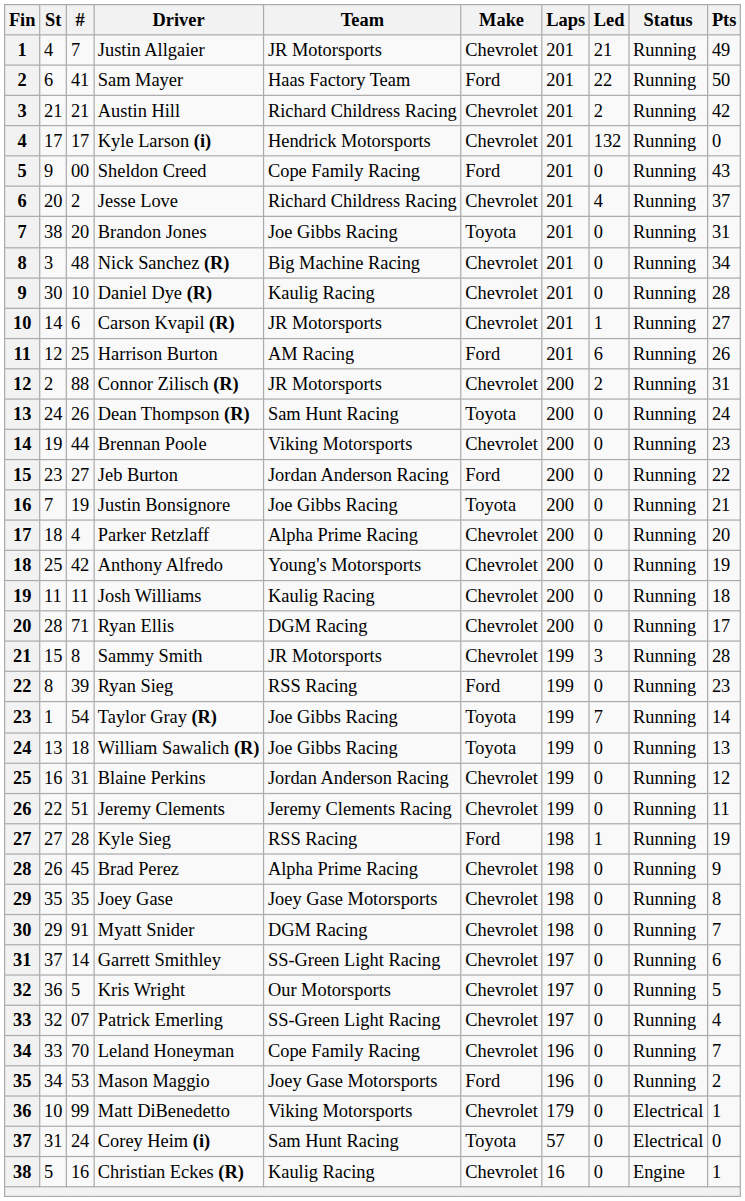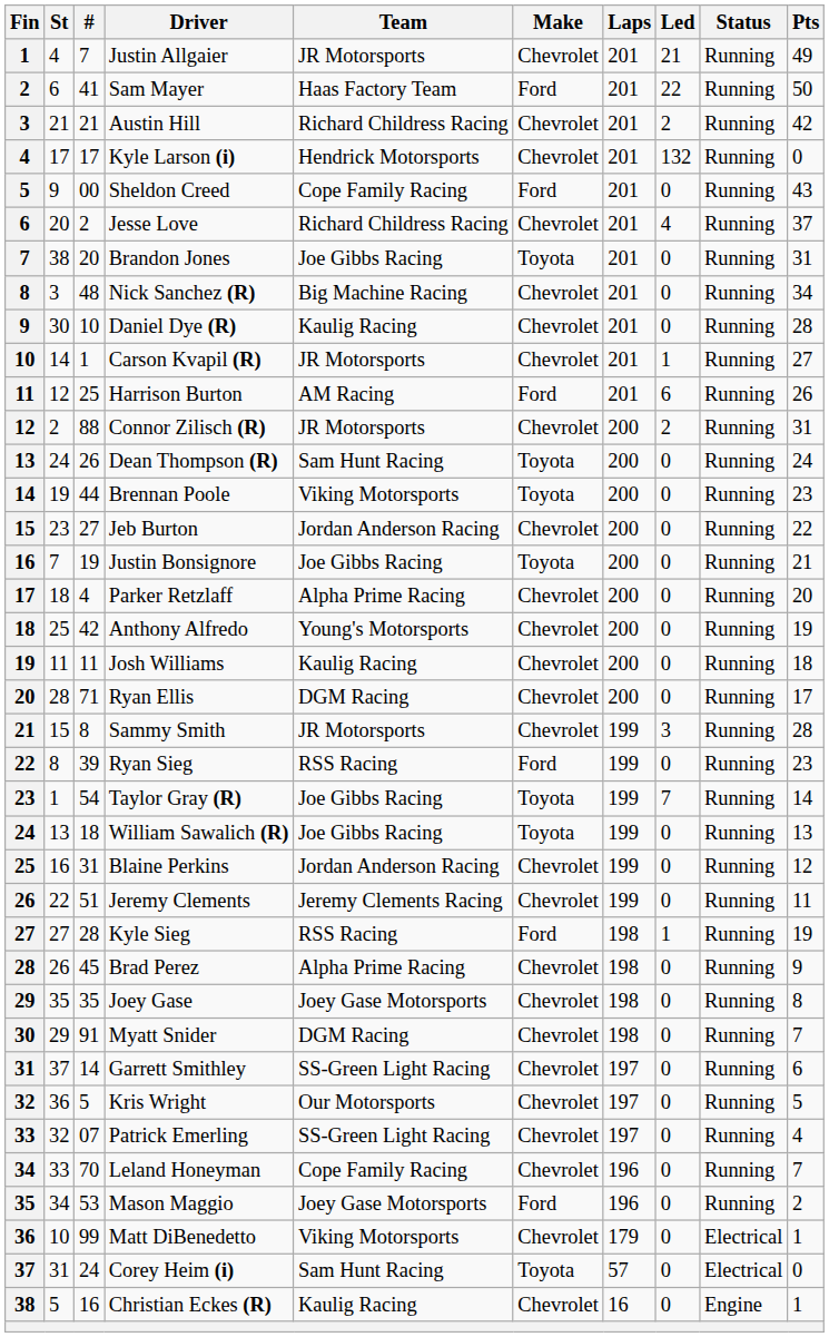 <table class="wikitable" style="font-size:95%">
 <tr>
 <th>Fin</th>
 <th>St</th>
 <th>#</th>
 <th>Driver</th>
 <th>Team</th>
 <th>Make</th>
 <th>Laps</th>
 <th>Led</th>
 <th>Status</th>
 <th>Pts</th>
 </tr>
 <tr>
 <th>1</th>
 <td>4</td>
 <td>7</td>
 <td>Justin Allgaier</td>
 <td>JR Motorsports</td>
 <td>Chevrolet</td>
 <td>201</td>
 <td>21</td>
 <td>Running</td>
 <td>49</td>
 </tr>
 <tr>
 <th>2</th>
 <td>6</td>
 <td>41</td>
 <td>Sam Mayer</td>
 <td>Haas Factory Team</td>
 <td>Ford</td>
 <td>201</td>
 <td>22</td>
 <td>Running</td>
 <td>50</td>
 </tr>
 <tr>
 <th>3</th>
 <td>21</td>
 <td>21</td>
 <td>Austin Hill</td>
 <td>Richard Childress Racing</td>
 <td>Chevrolet</td>
 <td>201</td>
 <td>2</td>
 <td>Running</td>
 <td>42</td>
 </tr>
 <tr>
 <th>4</th>
 <td>17</td>
 <td>17</td>
 <td>Kyle Larson <strong>(i)</strong></td>
 <td>Hendrick Motorsports</td>
 <td>Chevrolet</td>
 <td>201</td>
 <td>132</td>
 <td>Running</td>
 <td>0</td>
 </tr>
 <tr>
 <th>5</th>
 <td>9</td>
 <td>00</td>
 <td>Sheldon Creed</td>
 <td>Cope Family Racing</td>
 <td>Ford</td>
 <td>201</td>
 <td>0</td>
 <td>Running</td>
 <td>43</td>
 </tr>
 <tr>
 <th>6</th>
 <td>20</td>
 <td>2</td>
 <td>Jesse Love</td>
 <td>Richard Childress Racing</td>
 <td>Chevrolet</td>
 <td>201</td>
 <td>4</td>
 <td>Running</td>
 <td>37</td>
 </tr>
 <tr>
 <th>7</th>
 <td>38</td>
 <td>20</td>
 <td>Brandon Jones</td>
 <td>Joe Gibbs Racing</td>
 <td>Toyota</td>
 <td>201</td>
 <td>0</td>
 <td>Running</td>
 <td>31</td>
 </tr>
 <tr>
 <th>8</th>
 <td>3</td>
 <td>48</td>
 <td>Nick Sanchez <strong>(R)</strong></td>
 <td>Big Machine Racing</td>
 <td>Chevrolet</td>
 <td>201</td>
 <td>0</td>
 <td>Running</td>
 <td>34</td>
 </tr>
 <tr>
 <th>9</th>
 <td>30</td>
 <td>10</td>
 <td>Daniel Dye <strong>(R)</strong></td>
 <td>Kaulig Racing</td>
 <td>Chevrolet</td>
 <td>201</td>
 <td>0</td>
 <td>Running</td>
 <td>28</td>
 </tr>
 <tr>
 <th>10</th>
 <td>14</td>
-<td>6</td>
+<td>1</td>
 <td>Carson Kvapil <strong>(R)</strong></td>
 <td>JR Motorsports</td>
 <td>Chevrolet</td>
 <td>201</td>
 <td>1</td>
 <td>Running</td>
 <td>27</td>
 </tr>
 <tr>
 <th>11</th>
 <td>12</td>
 <td>25</td>
 <td>Harrison Burton</td>
 <td>AM Racing</td>
 <td>Ford</td>
 <td>201</td>
 <td>6</td>
 <td>Running</td>
 <td>26</td>
 </tr>
 <tr>
 <th>12</th>
 <td>2</td>
 <td>88</td>
 <td>Connor Zilisch <strong>(R)</strong></td>
 <td>JR Motorsports</td>
 <td>Chevrolet</td>
 <td>200</td>
 <td>2</td>
 <td>Running</td>
 <td>31</td>
 </tr>
 <tr>
 <th>13</th>
 <td>24</td>
 <td>26</td>
 <td>Dean Thompson <strong>(R)</strong></td>
 <td>Sam Hunt Racing</td>
 <td>Toyota</td>
 <td>200</td>
 <td>0</td>
 <td>Running</td>
 <td>24</td>
 </tr>
 <tr>
 <th>14</th>
 <td>19</td>
 <td>44</td>
 <td>Brennan Poole</td>
 <td>Viking Motorsports</td>
-<td>Chevrolet</td>
+<td>Toyota</td>
 <td>200</td>
 <td>0</td>
 <td>Running</td>
 <td>23</td>
 </tr>
 <tr>
 <th>15</th>
 <td>23</td>
 <td>27</td>
 <td>Jeb Burton</td>
 <td>Jordan Anderson Racing</td>
-<td>Ford</td>
+<td>Chevrolet</td>
 <td>200</td>
 <td>0</td>
 <td>Running</td>
 <td>22</td>
 </tr>
 <tr>
 <th>16</th>
 <td>7</td>
 <td>19</td>
 <td>Justin Bonsignore</td>
 <td>Joe Gibbs Racing</td>
 <td>Toyota</td>
 <td>200</td>
 <td>0</td>
 <td>Running</td>
 <td>21</td>
 </tr>
 <tr>
 <th>17</th>
 <td>18</td>
 <td>4</td>
 <td>Parker Retzlaff</td>
 <td>Alpha Prime Racing</td>
 <td>Chevrolet</td>
 <td>200</td>
 <td>0</td>
 <td>Running</td>
 <td>20</td>
 </tr>
 <tr>
 <th>18</th>
 <td>25</td>
 <td>42</td>
 <td>Anthony Alfredo</td>
 <td>Young's Motorsports</td>
 <td>Chevrolet</td>
 <td>200</td>
 <td>0</td>
 <td>Running</td>
 <td>19</td>
 </tr>
 <tr>
 <th>19</th>
 <td>11</td>
 <td>11</td>
 <td>Josh Williams</td>
 <td>Kaulig Racing</td>
 <td>Chevrolet</td>
 <td>200</td>
 <td>0</td>
 <td>Running</td>
 <td>18</td>
 </tr>
 <tr>
 <th>20</th>
 <td>28</td>
 <td>71</td>
 <td>Ryan Ellis</td>
 <td>DGM Racing</td>
 <td>Chevrolet</td>
 <td>200</td>
 <td>0</td>
 <td>Running</td>
 <td>17</td>
 </tr>
 <tr>
 <th>21</th>
 <td>15</td>
 <td>8</td>
 <td>Sammy Smith</td>
 <td>JR Motorsports</td>
 <td>Chevrolet</td>
 <td>199</td>
 <td>3</td>
 <td>Running</td>
 <td>28</td>
 </tr>
 <tr>
 <th>22</th>
 <td>8</td>
 <td>39</td>
 <td>Ryan Sieg</td>
 <td>RSS Racing</td>
 <td>Ford</td>
 <td>199</td>
 <td>0</td>
 <td>Running</td>
 <td>23</td>
 </tr>
 <tr>
 <th>23</th>
 <td>1</td>
 <td>54</td>
 <td>Taylor Gray <strong>(R)</strong></td>
 <td>Joe Gibbs Racing</td>
 <td>Toyota</td>
 <td>199</td>
 <td>7</td>
 <td>Running</td>
 <td>14</td>
 </tr>
 <tr>
 <th>24</th>
 <td>13</td>
 <td>18</td>
 <td>William Sawalich <strong>(R)</strong></td>
 <td>Joe Gibbs Racing</td>
 <td>Toyota</td>
 <td>199</td>
 <td>0</td>
 <td>Running</td>
 <td>13</td>
 </tr>
 <tr>
 <th>25</th>
 <td>16</td>
 <td>31</td>
 <td>Blaine Perkins</td>
 <td>Jordan Anderson Racing</td>
 <td>Chevrolet</td>
 <td>199</td>
 <td>0</td>
 <td>Running</td>
 <td>12</td>
 </tr>
 <tr>
 <th>26</th>
 <td>22</td>
 <td>51</td>
 <td>Jeremy Clements</td>
 <td>Jeremy Clements Racing</td>
 <td>Chevrolet</td>
 <td>199</td>
 <td>0</td>
 <td>Running</td>
 <td>11</td>
 </tr>
 <tr>
 <th>27</th>
 <td>27</td>
 <td>28</td>
 <td>Kyle Sieg</td>
 <td>RSS Racing</td>
 <td>Ford</td>
 <td>198</td>
 <td>1</td>
 <td>Running</td>
 <td>19</td>
 </tr>
 <tr>
 <th>28</th>
 <td>26</td>
 <td>45</td>
 <td>Brad Perez</td>
 <td>Alpha Prime Racing</td>
 <td>Chevrolet</td>
 <td>198</td>
 <td>0</td>
 <td>Running</td>
 <td>9</td>
 </tr>
 <tr>
 <th>29</th>
 <td>35</td>
 <td>35</td>
 <td>Joey Gase</td>
 <td>Joey Gase Motorsports</td>
 <td>Chevrolet</td>
 <td>198</td>
 <td>0</td>
 <td>Running</td>
 <td>8</td>
 </tr>
 <tr>
 <th>30</th>
 <td>29</td>
 <td>91</td>
 <td>Myatt Snider</td>
 <td>DGM Racing</td>
 <td>Chevrolet</td>
 <td>198</td>
 <td>0</td>
 <td>Running</td>
 <td>7</td>
 </tr>
 <tr>
 <th>31</th>
 <td>37</td>
 <td>14</td>
 <td>Garrett Smithley</td>
 <td>SS-Green Light Racing</td>
 <td>Chevrolet</td>
 <td>197</td>
 <td>0</td>
 <td>Running</td>
 <td>6</td>
 </tr>
 <tr>
 <th>32</th>
 <td>36</td>
 <td>5</td>
 <td>Kris Wright</td>
 <td>Our Motorsports</td>
 <td>Chevrolet</td>
 <td>197</td>
 <td>0</td>
 <td>Running</td>
 <td>5</td>
 </tr>
 <tr>
 <th>33</th>
 <td>32</td>
 <td>07</td>
 <td>Patrick Emerling</td>
 <td>SS-Green Light Racing</td>
 <td>Chevrolet</td>
 <td>197</td>
 <td>0</td>
 <td>Running</td>
 <td>4</td>
 </tr>
 <tr>
 <th>34</th>
 <td>33</td>
 <td>70</td>
 <td>Leland Honeyman</td>
 <td>Cope Family Racing</td>
 <td>Chevrolet</td>
 <td>196</td>
 <td>0</td>
 <td>Running</td>
 <td>7</td>
 </tr>
 <tr>
 <th>35</th>
 <td>34</td>
 <td>53</td>
 <td>Mason Maggio</td>
 <td>Joey Gase Motorsports</td>
 <td>Ford</td>
 <td>196</td>
 <td>0</td>
 <td>Running</td>
 <td>2</td>
 </tr>
 <tr>
 <th>36</th>
 <td>10</td>
 <td>99</td>
 <td>Matt DiBenedetto</td>
 <td>Viking Motorsports</td>
 <td>Chevrolet</td>
 <td>179</td>
 <td>0</td>
 <td>Electrical</td>
 <td>1</td>
 </tr>
 <tr>
 <th>37</th>
 <td>31</td>
 <td>24</td>
 <td>Corey Heim <strong>(i)</strong></td>
 <td>Sam Hunt Racing</td>
 <td>Toyota</td>
 <td>57</td>
 <td>0</td>
 <td>Electrical</td>
 <td>0</td>
 </tr>
 <tr>
 <th>38</th>
 <td>5</td>
 <td>16</td>
 <td>Christian Eckes <strong>(R)</strong></td>
 <td>Kaulig Racing</td>
 <td>Chevrolet</td>
 <td>16</td>
 <td>0</td>
 <td>Engine</td>
 <td>1</td>
 </tr>
 <tr>
 <th colspan="10"></th>
 </tr>
 </table>
